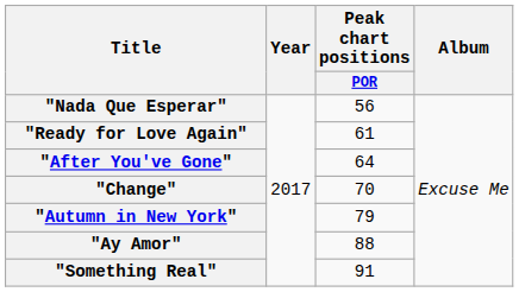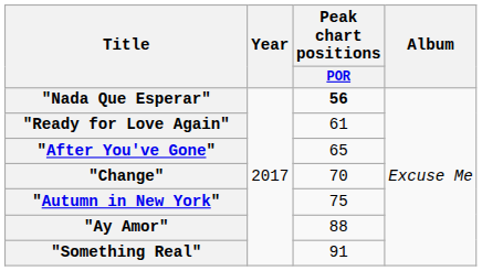 <table class="wikitable plainrowheaders" style="text-align:center;">
 <tr>
 <th scope="col" rowspan="2" style="width:15em;">Title</th>
 <th scope="col" rowspan="2" style="width:1em;">Year</th>
 <th scope="col" colspan="1">Peak chart positions</th>
 <th scope="col" rowspan="2">Album</th>
 </tr>
 <tr>
 <th scope="col" style="width:3em;font-size:85%;"><a href='#'>POR</a><br></th>
 </tr>
 <tr>
 <th scope="row">"Nada Que Esperar"</th>
 <td rowspan="7">2017</td>
-<td>56</td>
+<td><strong>56</strong></td>
 <td rowspan="7"><em>Excuse Me</em></td>
 </tr>
 <tr>
 <th scope="row">"Ready for Love Again"</th>
 <td>61</td>
 </tr>
 <tr>
 <th scope="row">"<a href='#'>After You've Gone</a>"</th>
-<td>64</td>
+<td>65</td>
 </tr>
 <tr>
 <th scope="row">"Change"</th>
 <td>70</td>
 </tr>
 <tr>
 <th scope="row">"<a href='#'>Autumn in New York</a>"</th>
-<td>79</td>
+<td>75</td>
 </tr>
 <tr>
 <th scope="row">"Ay Amor"</th>
 <td>88</td>
 </tr>
 <tr>
 <th scope="row">"Something Real"</th>
 <td>91</td>
 </tr>
 </table>
